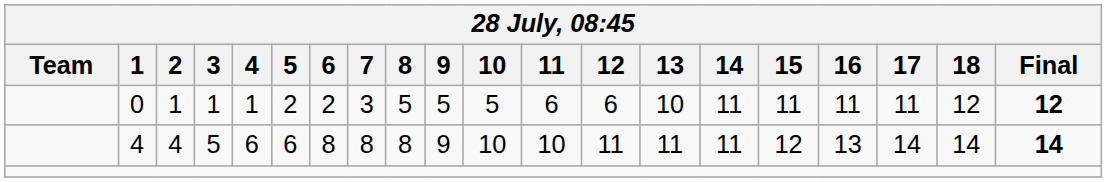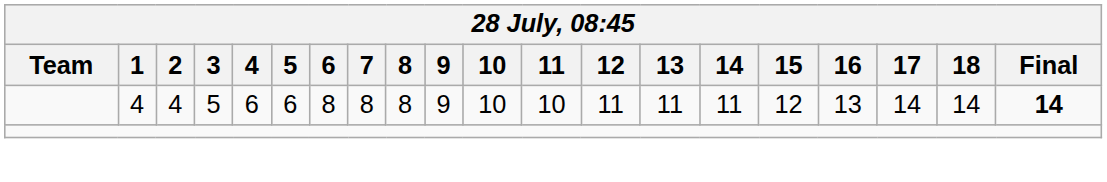 <table class=wikitable style="text-align:center; width: 55%">
 <tr>
 <th colspan=20><em>28 July, 08:45</em></th>
 </tr>
 <tr>
 <th>Team</th>
 <th>1</th>
 <th>2</th>
 <th>3</th>
 <th>4</th>
 <th>5</th>
 <th>6</th>
 <th>7</th>
 <th>8</th>
 <th>9</th>
 <th>10</th>
 <th>11</th>
 <th>12</th>
 <th>13</th>
 <th>14</th>
 <th>15</th>
 <th>16</th>
 <th>17</th>
 <th>18</th>
 <th>Final</th>
 </tr>
 <tr>
-<td align=left></td>
-<td>0</td>
-<td>1</td>
-<td>1</td>
-<td>1</td>
-<td>2</td>
-<td>2</td>
-<td>3</td>
-<td>5</td>
-<td>5</td>
-<td>5</td>
-<td>6</td>
-<td>6</td>
-<td>10</td>
-<td>11</td>
-<td>11</td>
-<td>11</td>
-<td>11</td>
-<td>12</td>
-<td><strong>12</strong></td>
-</tr>
-<tr>
 <td align=left><strong></strong></td>
 <td>4</td>
 <td>4</td>
 <td>5</td>
 <td>6</td>
 <td>6</td>
 <td>8</td>
 <td>8</td>
 <td>8</td>
 <td>9</td>
 <td>10</td>
 <td>10</td>
 <td>11</td>
 <td>11</td>
 <td>11</td>
 <td>12</td>
 <td>13</td>
 <td>14</td>
 <td>14</td>
 <td><strong>14</strong></td>
 </tr>
 <tr>
 <td colspan=20></td>
 </tr>
 </table>
